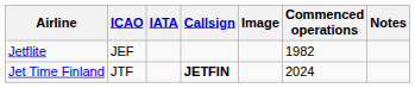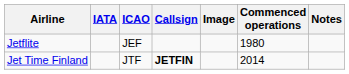 <table class="wikitable sortable">
 <tr valign="middle">
 <th>Airline</th>
+<th><a href='#'>IATA</a></th>
 <th><a href='#'>ICAO</a></th>
-<th><a href='#'>IATA</a></th>
 <th><a href='#'>Callsign</a></th>
 <th>Image</th>
 <th>Commenced<br>operations</th>
 <th>Notes</th>
 </tr>
 <tr>
 <td align=left><a href='#'>Jetflite</a></td>
+<td></td>
 <td>JEF</td>
-<td></td>
 <td align=left></td>
 <td></td>
-<td>1982</td>
+<td>1980</td>
 <td></td>
 </tr>
 <tr>
 <td align=left><a href='#'>Jet Time Finland</a></td>
+<td></td>
 <td>JTF</td>
-<td></td>
 <td><strong>JETFIN</strong></td>
 <td></td>
-<td>2024</td>
+<td>2014</td>
 <td></td>
 </tr>
 </table>
